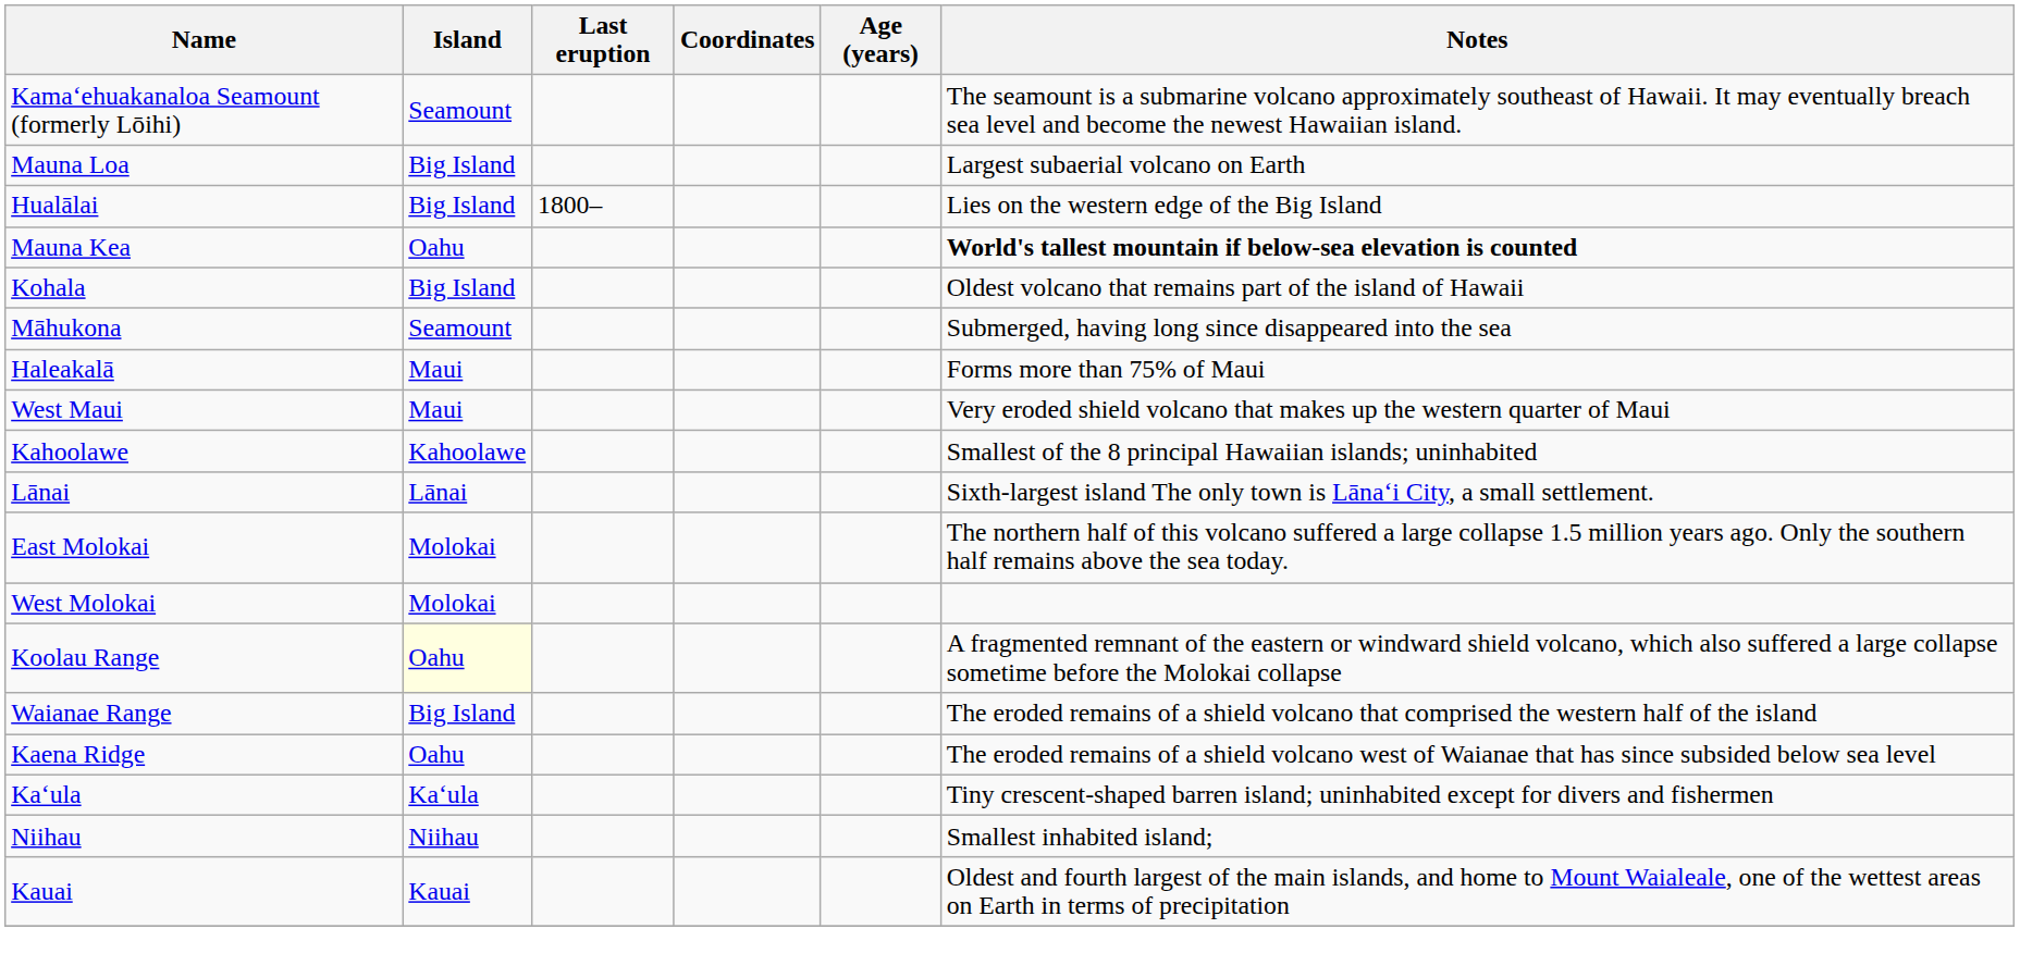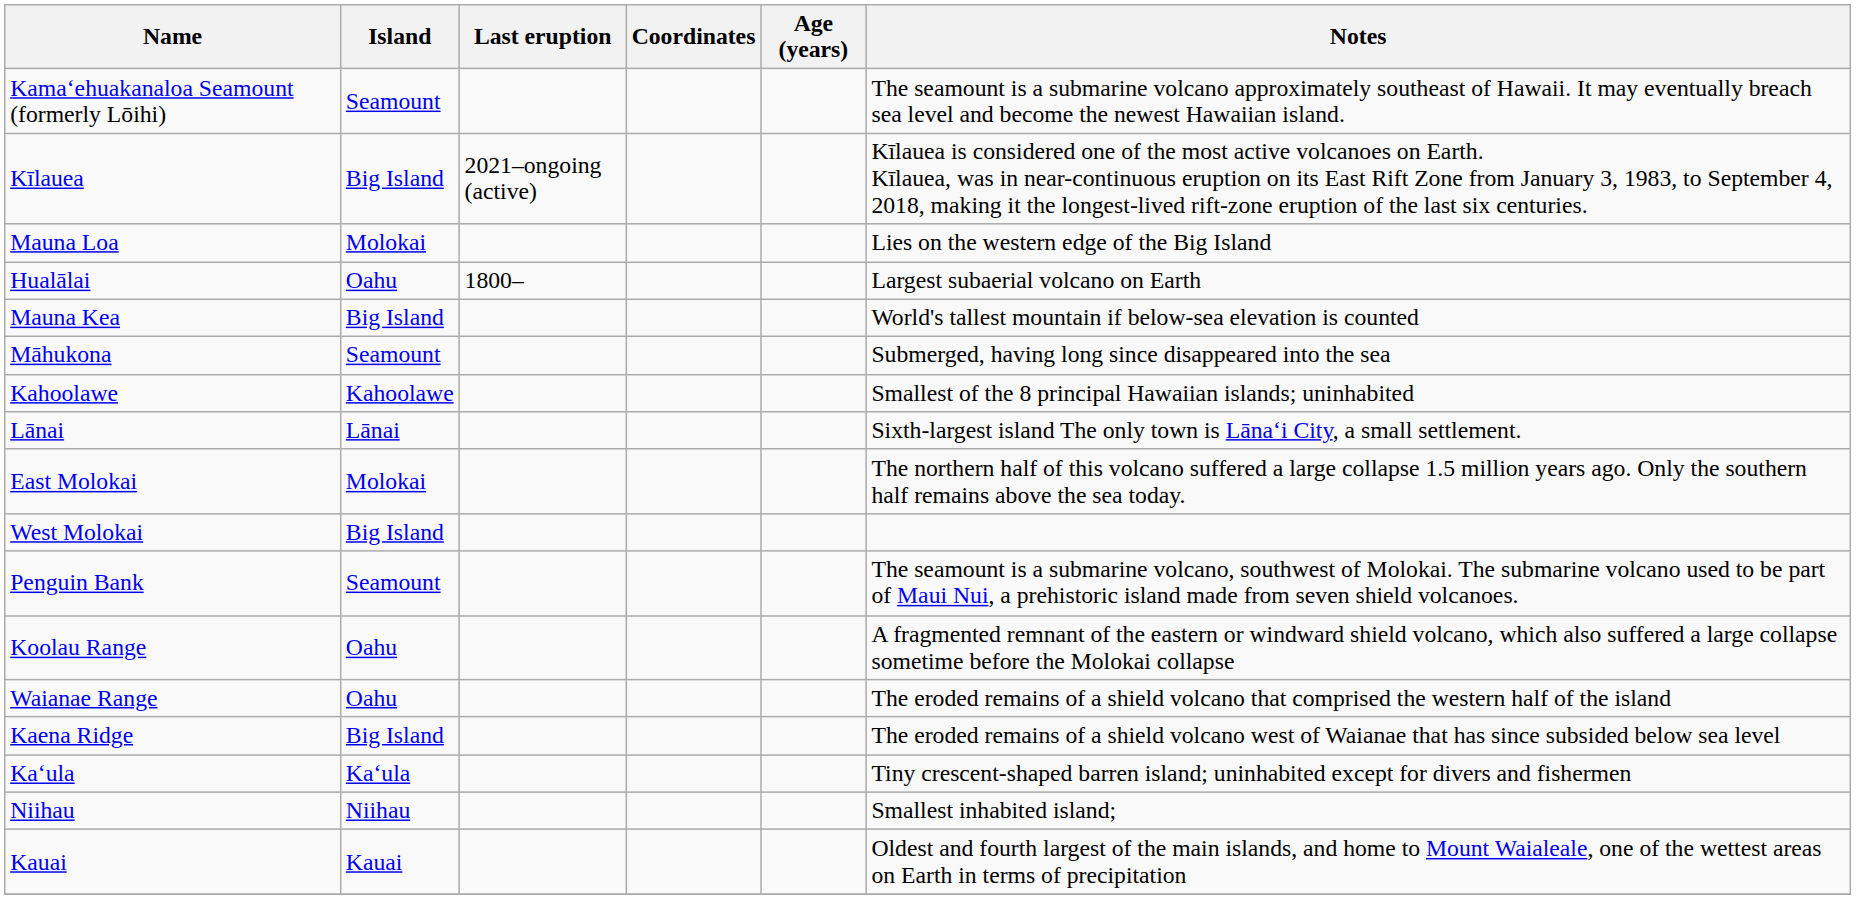 <table class="wikitable sortable" align="center">
 <tr>
 <th>Name</th>
 <th>Island</th>
 <th>Last eruption</th>
 <th>Coordinates</th>
 <th>Age (years)</th>
 <th class="unsortable">Notes</th>
 </tr>
 <tr>
 <td><a href='#'>Kamaʻehuakanaloa Seamount</a> (formerly Lōihi)</td>
 <td><a href='#'>Seamount</a></td>
 <td></td>
 <td></td>
 <td></td>
 <td>The seamount is a submarine volcano approximately  southeast of Hawaii. It may eventually breach sea level and become the newest Hawaiian island.</td>
 </tr>
 <tr>
+<td><a href='#'>Kīlauea</a></td>
+<td><a href='#'>Big Island</a></td>
+<td>2021–ongoing (active)</td>
+<td></td>
+<td></td>
+<td>Kīlauea is considered one of the most active volcanoes on Earth.<br>Kīlauea, was in near-continuous eruption on its East Rift Zone from January 3, 1983, to September 4, 2018, making it the longest-lived rift-zone eruption of the last six centuries.</td>
+</tr>
+<tr>
 <td><a href='#'>Mauna Loa</a></td>
-<td><a href='#'>Big Island</a></td>
+<td><a href='#'>Molokai</a></td>
 <td></td>
+<td></td>
+<td></td>
+<td>Lies on the western edge of the Big Island</td>
+</tr>
+<tr>
+<td><a href='#'>Hualālai</a></td>
+<td><a href='#'>Oahu</a></td>
+<td>1800–</td>
 <td></td>
 <td></td>
 <td>Largest subaerial volcano on Earth</td>
 </tr>
 <tr>
-<td><a href='#'>Hualālai</a></td>
-<td><a href='#'>Big Island</a></td>
-<td>1800–</td>
-<td></td>
-<td></td>
-<td>Lies on the western edge of the Big Island</td>
-</tr>
-<tr>
 <td><a href='#'>Mauna Kea</a></td>
-<td><a href='#'>Oahu</a></td>
-<td></td>
-<td></td>
-<td></td>
-<td><strong>World's tallest mountain if below-sea elevation is counted</strong></td>
-</tr>
-<tr>
-<td><a href='#'>Kohala</a></td>
 <td><a href='#'>Big Island</a></td>
 <td></td>
 <td></td>
 <td></td>
-<td>Oldest volcano that remains part of the island of Hawaii</td>
+<td>World's tallest mountain if below-sea elevation is counted</td>
 </tr>
 <tr>
 <td><a href='#'>Māhukona</a></td>
 <td><a href='#'>Seamount</a></td>
 <td></td>
 <td></td>
 <td></td>
 <td>Submerged, having long since disappeared into the sea</td>
-</tr>
-<tr>
-<td><a href='#'>Haleakalā</a></td>
-<td><a href='#'>Maui</a></td>
-<td></td>
-<td></td>
-<td></td>
-<td>Forms more than 75% of Maui</td>
-</tr>
-<tr>
-<td><a href='#'>West Maui</a></td>
-<td><a href='#'>Maui</a></td>
-<td></td>
-<td></td>
-<td></td>
-<td>Very eroded shield volcano that makes up the western quarter of Maui</td>
 </tr>
 <tr>
 <td><a href='#'>Kahoolawe</a></td>
 <td><a href='#'>Kahoolawe</a></td>
 <td></td>
 <td></td>
 <td></td>
 <td>Smallest of the 8 principal Hawaiian islands; uninhabited</td>
 </tr>
 <tr>
 <td><a href='#'>Lānai</a></td>
 <td><a href='#'>Lānai</a></td>
 <td></td>
 <td></td>
 <td></td>
 <td>Sixth-largest island The only town is <a href='#'>Lānaʻi City</a>, a small settlement.</td>
 </tr>
 <tr>
 <td><a href='#'>East Molokai</a></td>
 <td><a href='#'>Molokai</a></td>
 <td></td>
 <td></td>
 <td></td>
 <td>The northern half of this volcano suffered a large collapse 1.5 million years ago. Only the southern half remains above the sea today.</td>
 </tr>
 <tr>
 <td><a href='#'>West Molokai</a></td>
-<td><a href='#'>Molokai</a></td>
+<td><a href='#'>Big Island</a></td>
 <td></td>
 <td></td>
 <td></td>
 <td></td>
 </tr>
 <tr>
+<td><a href='#'>Penguin Bank</a></td>
+<td><a href='#'>Seamount</a></td>
+<td></td>
+<td></td>
+<td></td>
+<td>The seamount is a submarine volcano, southwest of Molokai. The submarine volcano used to be part of <a href='#'>Maui Nui</a>, a prehistoric island made from seven shield volcanoes.</td>
+</tr>
+<tr>
 <td><a href='#'>Koolau Range</a></td>
-<td style="background: lightyellow;"><a href='#'>Oahu</a></td>
+<td><a href='#'>Oahu</a></td>
 <td></td>
 <td></td>
 <td></td>
 <td>A fragmented remnant of the eastern or windward shield volcano, which also suffered a large collapse sometime before the Molokai collapse</td>
 </tr>
 <tr>
 <td><a href='#'>Waianae Range</a></td>
-<td><a href='#'>Big Island</a></td>
+<td><a href='#'>Oahu</a></td>
 <td></td>
 <td></td>
 <td></td>
 <td>The eroded remains of a shield volcano that comprised the western half of the island</td>
 </tr>
 <tr>
 <td><a href='#'>Kaena Ridge</a></td>
-<td><a href='#'>Oahu</a></td>
+<td><a href='#'>Big Island</a></td>
 <td></td>
 <td></td>
 <td></td>
 <td>The eroded remains of a shield volcano west of Waianae that has since subsided below sea level</td>
 </tr>
 <tr>
 <td><a href='#'>Kaʻula</a></td>
 <td><a href='#'>Kaʻula</a></td>
 <td></td>
 <td></td>
 <td></td>
 <td>Tiny crescent-shaped barren island; uninhabited except for divers and fishermen</td>
 </tr>
 <tr>
 <td><a href='#'>Niihau</a></td>
 <td><a href='#'>Niihau</a></td>
 <td></td>
 <td></td>
 <td></td>
 <td>Smallest inhabited island;</td>
 </tr>
 <tr>
 <td><a href='#'>Kauai</a></td>
 <td><a href='#'>Kauai</a></td>
 <td></td>
 <td></td>
 <td></td>
 <td>Oldest and fourth largest of the main islands, and home to <a href='#'>Mount Waialeale</a>, one of the wettest areas on Earth in terms of precipitation</td>
 </tr>
 <tr>
 </tr>
 </table>
